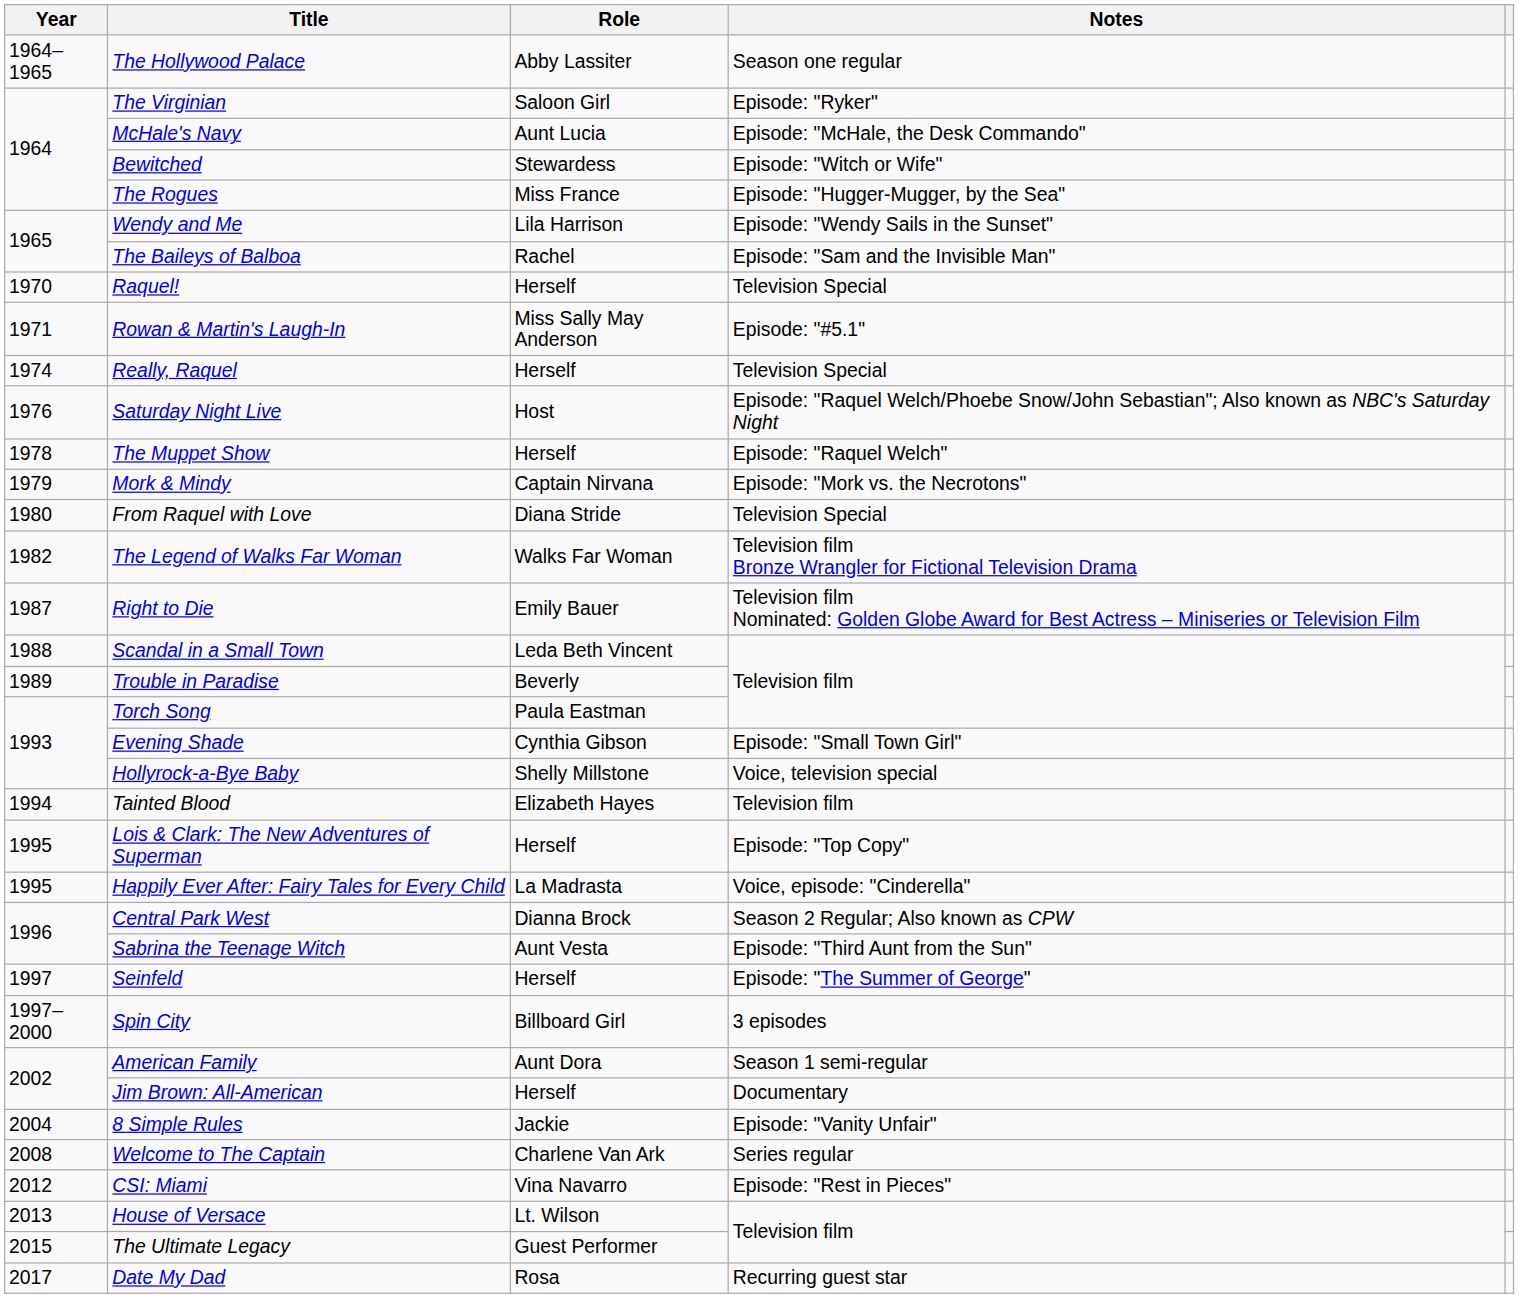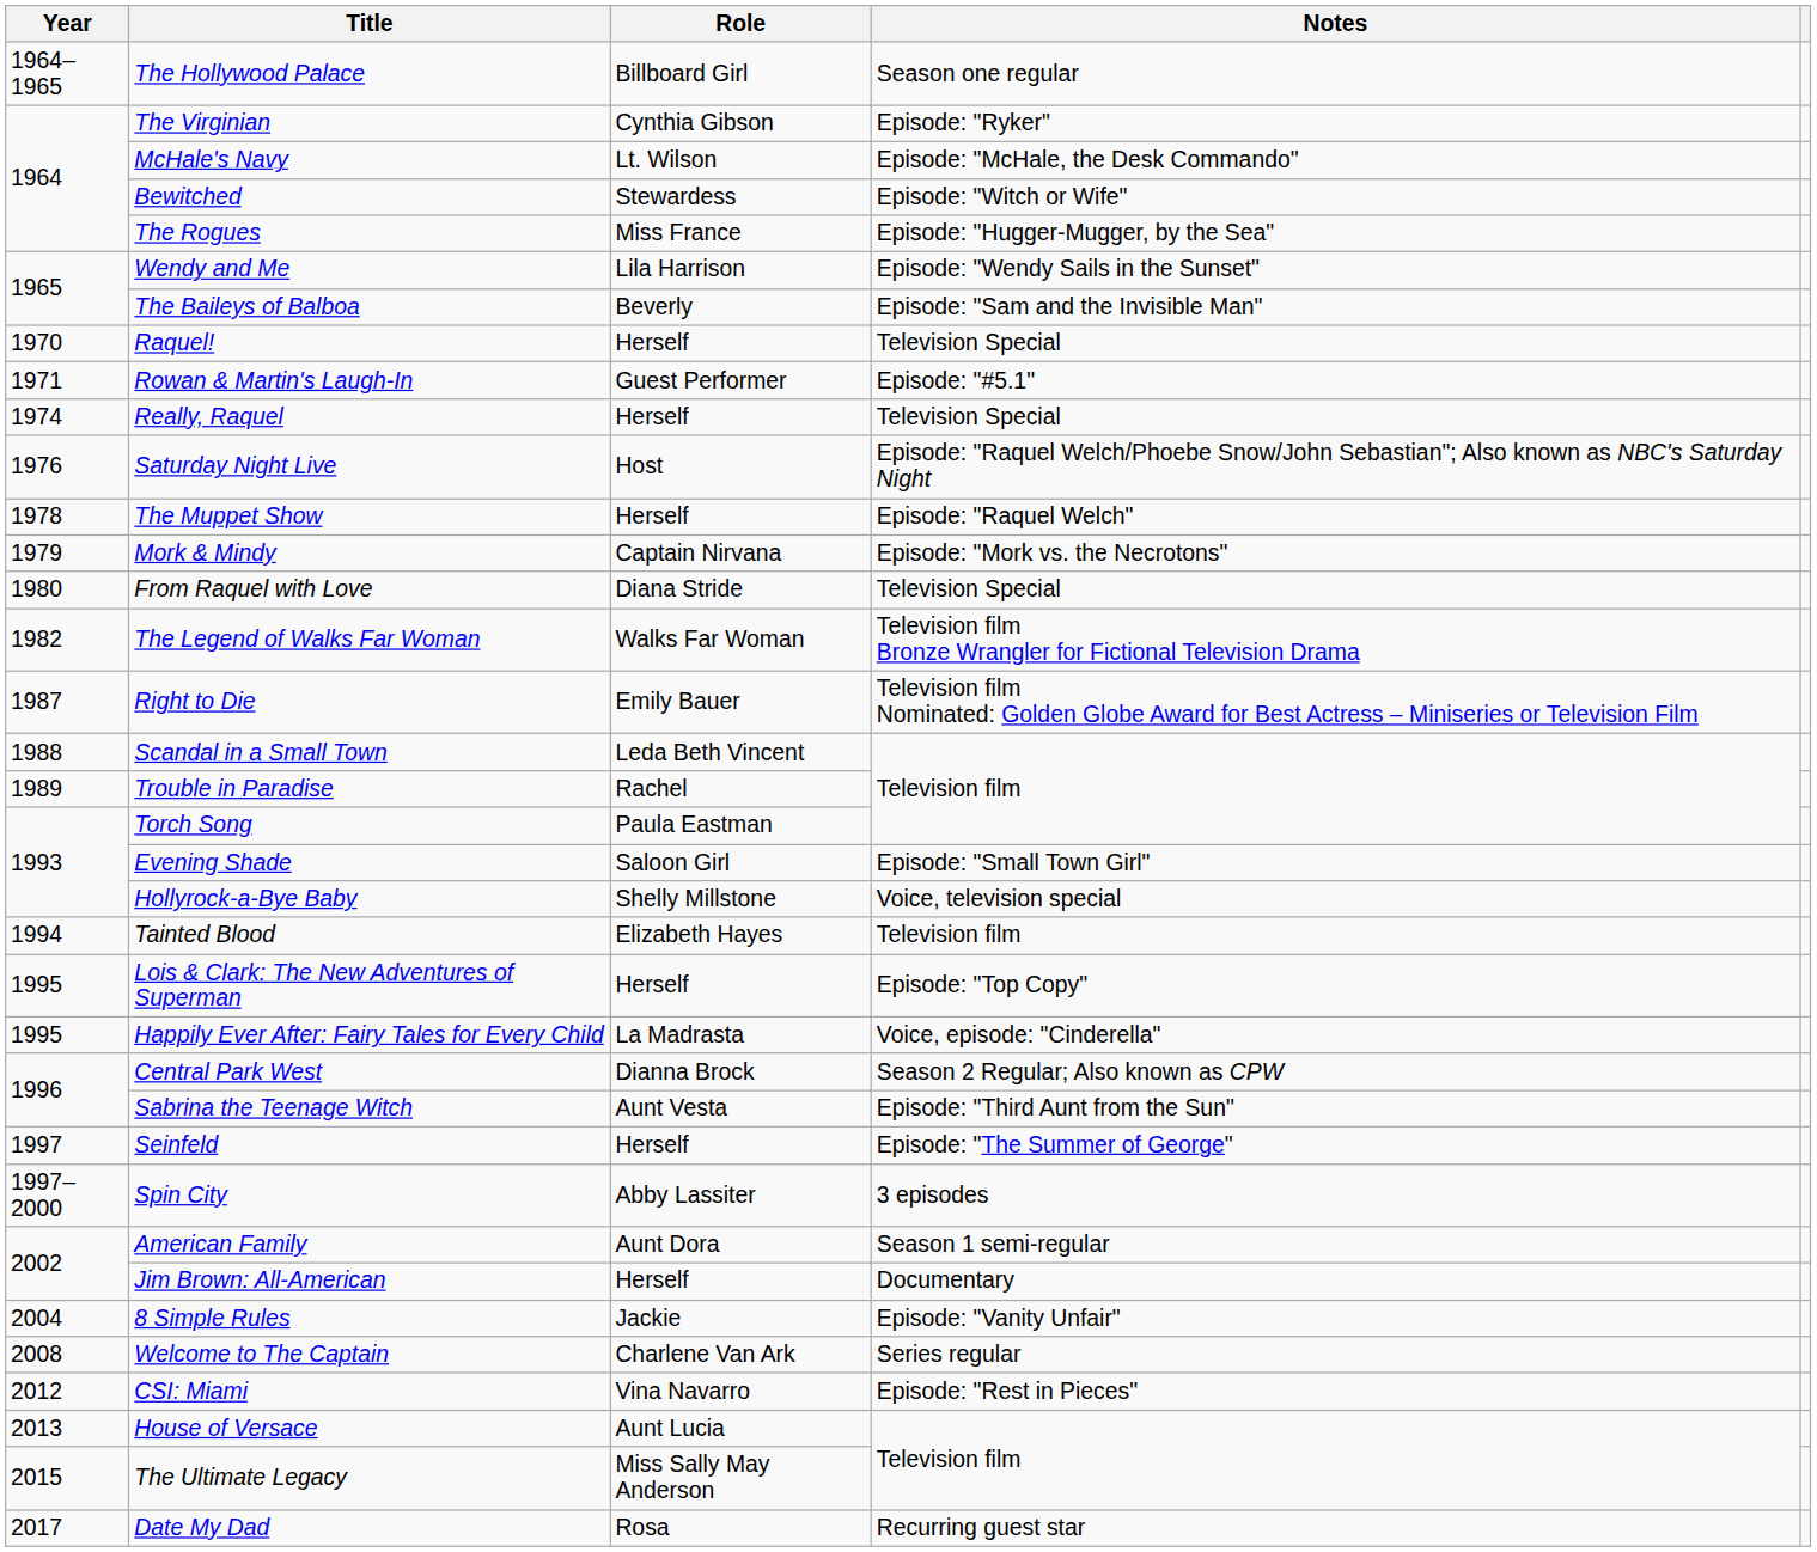 <table class="wikitable sortable unsortable">
 <tr>
 <th>Year</th>
 <th>Title</th>
 <th>Role</th>
 <th>Notes</th>
 <th></th>
 </tr>
 <tr>
 <td>1964–1965</td>
 <td><em><a href='#'>The Hollywood Palace</a></em></td>
-<td>Abby Lassiter</td>
+<td>Billboard Girl</td>
 <td>Season one regular</td>
 <td></td>
 </tr>
 <tr>
 <td rowspan=4>1964</td>
 <td><em><a href='#'>The Virginian</a></em></td>
-<td>Saloon Girl</td>
+<td>Cynthia Gibson</td>
 <td>Episode: "Ryker"</td>
 <td></td>
 </tr>
 <tr>
 <td><em><a href='#'>McHale's Navy</a></em></td>
-<td>Aunt Lucia</td>
+<td>Lt. Wilson</td>
 <td>Episode: "McHale, the Desk Commando"</td>
 <td></td>
 </tr>
 <tr>
 <td><em><a href='#'>Bewitched</a></em></td>
 <td>Stewardess</td>
 <td>Episode: "Witch or Wife"</td>
 <td></td>
 </tr>
 <tr>
 <td><em><a href='#'>The Rogues</a></em></td>
 <td>Miss France</td>
 <td>Episode: "Hugger-Mugger, by the Sea"</td>
 <td></td>
 </tr>
 <tr>
 <td rowspan=2>1965</td>
 <td><em><a href='#'>Wendy and Me</a></em></td>
 <td>Lila Harrison</td>
 <td>Episode: "Wendy Sails in the Sunset"</td>
 <td></td>
 </tr>
 <tr>
 <td><em><a href='#'>The Baileys of Balboa</a></em></td>
-<td>Rachel</td>
+<td>Beverly</td>
 <td>Episode: "Sam and the Invisible Man"</td>
 <td></td>
 </tr>
 <tr>
 <td>1970</td>
 <td><em><a href='#'>Raquel!</a></em></td>
 <td>Herself</td>
 <td>Television Special</td>
 <td></td>
 </tr>
 <tr>
 <td>1971</td>
 <td><em><a href='#'>Rowan & Martin's Laugh-In</a></em></td>
-<td>Miss Sally May Anderson</td>
+<td>Guest Performer</td>
 <td>Episode: "#5.1"</td>
 <td></td>
 </tr>
 <tr>
 <td>1974</td>
 <td><em><a href='#'>Really, Raquel</a></em></td>
 <td>Herself</td>
 <td>Television Special</td>
 <td></td>
 </tr>
 <tr>
 <td>1976</td>
 <td><em><a href='#'>Saturday Night Live</a></em></td>
 <td>Host</td>
 <td>Episode: "Raquel Welch/Phoebe Snow/John Sebastian"; Also known as <em>NBC's Saturday Night</em></td>
 <td></td>
 </tr>
 <tr>
 <td>1978</td>
 <td><em><a href='#'>The Muppet Show</a></em></td>
 <td>Herself</td>
 <td>Episode: "Raquel Welch"</td>
 <td></td>
 </tr>
 <tr>
 <td>1979</td>
 <td><em><a href='#'>Mork & Mindy</a></em></td>
 <td>Captain Nirvana</td>
 <td>Episode: "Mork vs. the Necrotons"</td>
 <td></td>
 </tr>
 <tr>
 <td>1980</td>
 <td><em>From Raquel with Love</em></td>
 <td>Diana Stride</td>
 <td>Television Special</td>
 <td></td>
 </tr>
 <tr>
 <td>1982</td>
 <td><em><a href='#'>The Legend of Walks Far Woman</a></em></td>
 <td>Walks Far Woman</td>
 <td>Television film<br><a href='#'>Bronze Wrangler for Fictional Television Drama</a></td>
 <td></td>
 </tr>
 <tr>
 <td>1987</td>
 <td><em><a href='#'>Right to Die</a></em></td>
 <td>Emily Bauer</td>
 <td>Television film<br>Nominated: <a href='#'>Golden Globe Award for Best Actress – Miniseries or Television Film</a></td>
 <td></td>
 </tr>
 <tr>
 <td>1988</td>
 <td><em><a href='#'>Scandal in a Small Town</a></em></td>
 <td>Leda Beth Vincent</td>
 <td rowspan=3>Television film</td>
 <td></td>
 </tr>
 <tr>
 <td>1989</td>
 <td><em><a href='#'>Trouble in Paradise</a></em></td>
-<td>Beverly</td>
+<td>Rachel</td>
 <td></td>
 </tr>
 <tr>
 <td rowspan=3>1993</td>
 <td><em><a href='#'>Torch Song</a></em></td>
 <td>Paula Eastman</td>
 <td></td>
 </tr>
 <tr>
 <td><em><a href='#'>Evening Shade</a></em></td>
-<td>Cynthia Gibson</td>
+<td>Saloon Girl</td>
 <td>Episode: "Small Town Girl"</td>
 <td></td>
 </tr>
 <tr>
 <td><em><a href='#'>Hollyrock-a-Bye Baby</a></em></td>
 <td>Shelly Millstone</td>
 <td>Voice, television special</td>
 <td></td>
 </tr>
 <tr>
 <td>1994</td>
 <td><em>Tainted Blood</em></td>
 <td>Elizabeth Hayes</td>
 <td>Television film</td>
 <td></td>
 </tr>
 <tr>
 <td>1995</td>
 <td><em><a href='#'>Lois & Clark: The New Adventures of Superman</a></em></td>
 <td>Herself</td>
 <td>Episode: "Top Copy"</td>
 <td></td>
 </tr>
 <tr>
 <td>1995</td>
 <td><em><a href='#'>Happily Ever After: Fairy Tales for Every Child</a></em></td>
 <td>La Madrasta</td>
 <td>Voice, episode: "Cinderella"</td>
 <td></td>
 </tr>
 <tr>
 <td rowspan=2>1996</td>
 <td><em><a href='#'>Central Park West</a></em></td>
 <td>Dianna Brock</td>
 <td>Season 2 Regular; Also known as <em>CPW</em></td>
 <td></td>
 </tr>
 <tr>
 <td><em><a href='#'>Sabrina the Teenage Witch</a></em></td>
 <td>Aunt Vesta</td>
 <td>Episode: "Third Aunt from the Sun"</td>
 <td></td>
 </tr>
 <tr>
 <td>1997</td>
 <td><em><a href='#'>Seinfeld</a></em></td>
 <td>Herself</td>
 <td>Episode: "<a href='#'>The Summer of George</a>"</td>
 <td></td>
 </tr>
 <tr>
 <td>1997–2000</td>
 <td><em><a href='#'>Spin City</a></em></td>
-<td>Billboard Girl</td>
+<td>Abby Lassiter</td>
 <td>3 episodes</td>
 <td></td>
 </tr>
 <tr>
 <td rowspan=2>2002</td>
 <td><em><a href='#'>American Family</a></em></td>
 <td>Aunt Dora</td>
 <td>Season 1 semi-regular</td>
 <td></td>
 </tr>
 <tr>
 <td><em><a href='#'>Jim Brown: All-American</a></em></td>
 <td>Herself</td>
 <td>Documentary</td>
 <td></td>
 </tr>
 <tr>
 <td>2004</td>
 <td><em><a href='#'>8 Simple Rules</a></em></td>
 <td>Jackie</td>
 <td>Episode: "Vanity Unfair"</td>
 <td></td>
 </tr>
 <tr>
 <td>2008</td>
 <td><em><a href='#'>Welcome to The Captain</a></em></td>
 <td>Charlene Van Ark</td>
 <td>Series regular</td>
 <td></td>
 </tr>
 <tr>
 <td>2012</td>
 <td><em><a href='#'>CSI: Miami</a></em></td>
 <td>Vina Navarro</td>
 <td>Episode: "Rest in Pieces"</td>
 <td></td>
 </tr>
 <tr>
 <td>2013</td>
 <td><em><a href='#'>House of Versace</a></em></td>
-<td>Lt. Wilson</td>
+<td>Aunt Lucia</td>
 <td rowspan=2>Television film</td>
 <td></td>
 </tr>
 <tr>
 <td>2015</td>
 <td><em>The Ultimate Legacy</em></td>
-<td>Guest Performer</td>
+<td>Miss Sally May Anderson</td>
 <td></td>
 </tr>
 <tr>
 <td>2017</td>
 <td><em><a href='#'>Date My Dad</a></em></td>
 <td>Rosa</td>
 <td>Recurring guest star</td>
 <td></td>
 </tr>
 </table>
